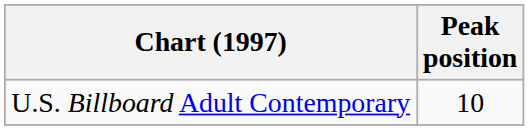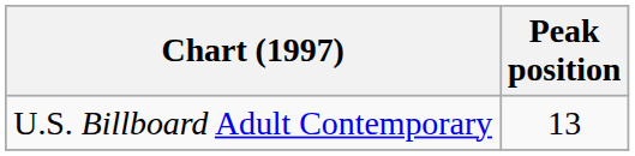 <table class="wikitable">
 <tr>
 <th>Chart (1997)</th>
 <th>Peak<br>position</th>
 </tr>
 <tr>
 <td>U.S. <em>Billboard</em> <a href='#'>Adult Contemporary</a></td>
-<td align="center">10</td>
+<td align="center">13</td>
 </tr>
 </table>
